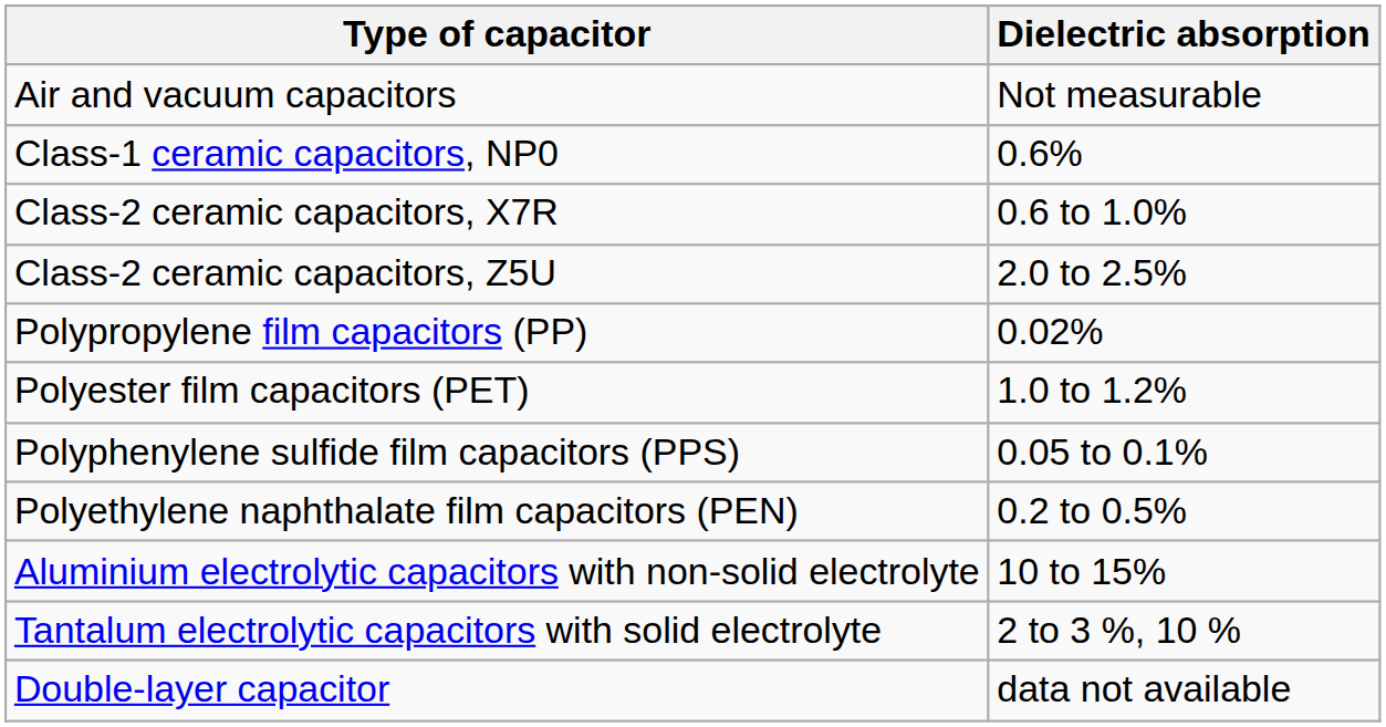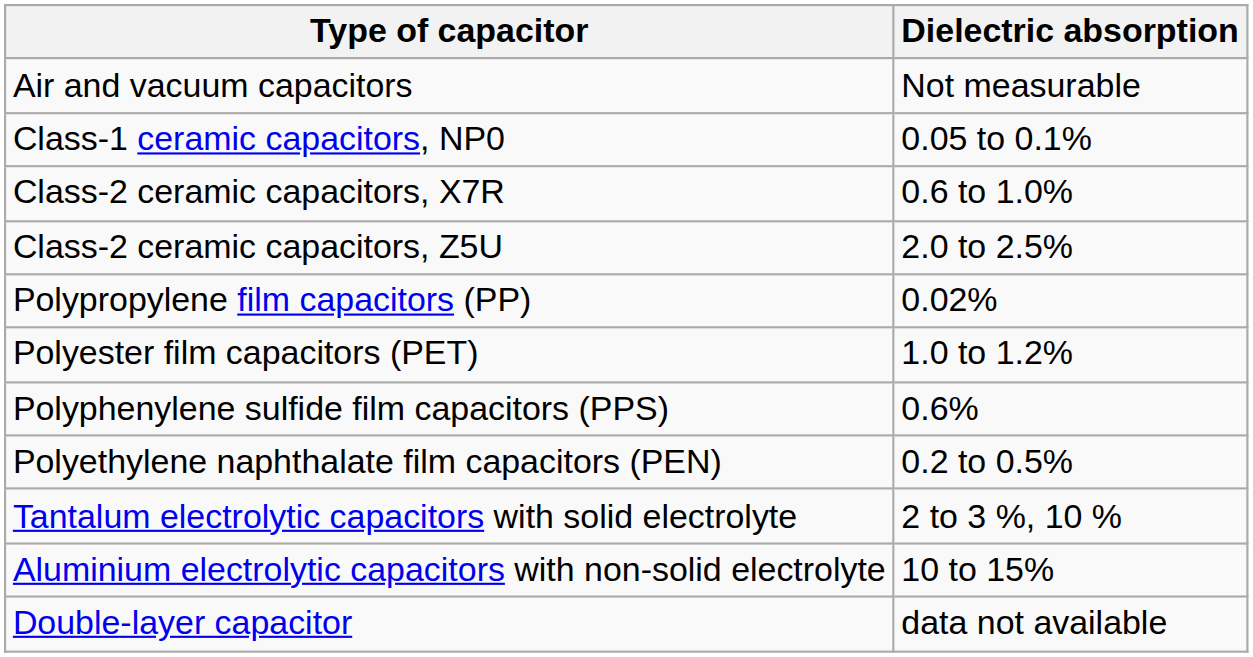 <table class="wikitable centered">
 <tr style="background-color:#ABCDEF">
 <th>Type of capacitor</th>
 <th>Dielectric absorption</th>
 </tr>
 <tr>
 <td>Air and vacuum capacitors</td>
 <td>Not measurable</td>
 </tr>
 <tr>
 <td>Class-1 <a href='#'>ceramic capacitors</a>, NP0</td>
-<td>0.6%</td>
+<td>0.05 to 0.1%</td>
 </tr>
 <tr>
 <td>Class-2 ceramic capacitors, X7R</td>
 <td>0.6 to 1.0%</td>
 </tr>
 <tr>
 <td>Class-2 ceramic capacitors, Z5U</td>
 <td>2.0 to 2.5%</td>
 </tr>
 <tr>
 <td>Polypropylene <a href='#'>film capacitors</a> (PP)</td>
 <td>0.02%</td>
 </tr>
 <tr>
 <td>Polyester film capacitors (PET)</td>
 <td>1.0 to 1.2%</td>
 </tr>
 <tr>
 <td>Polyphenylene sulfide film capacitors (PPS)</td>
-<td>0.05 to 0.1%</td>
+<td>0.6%</td>
 </tr>
 <tr>
 <td>Polyethylene naphthalate film capacitors (PEN)</td>
 <td>0.2 to 0.5%</td>
 </tr>
 <tr>
+<td><a href='#'>Tantalum electrolytic capacitors</a> with solid electrolyte</td>
+<td>2 to 3 %, 10 %</td>
+</tr>
+<tr>
 <td><a href='#'>Aluminium electrolytic capacitors</a> with non-solid electrolyte</td>
 <td>10 to 15%</td>
-</tr>
-<tr>
-<td><a href='#'>Tantalum electrolytic capacitors</a> with solid electrolyte</td>
-<td>2 to 3 %, 10 %</td>
 </tr>
 <tr>
 <td><a href='#'>Double-layer capacitor</a></td>
 <td>data not available</td>
 </tr>
 </table>
